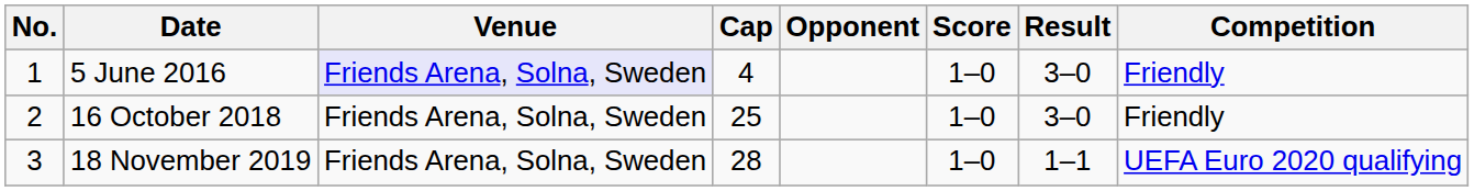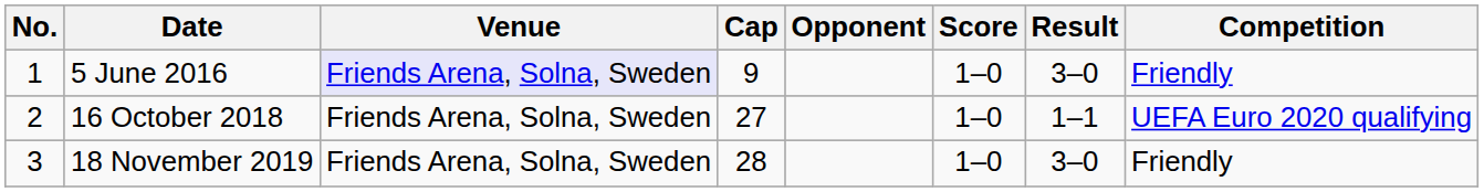 <table class="wikitable sortable">
 <tr>
 <th scope=col>No.</th>
 <th scope=col>Date</th>
 <th scope=col>Venue</th>
 <th scope=col>Cap</th>
 <th scope=col>Opponent</th>
 <th scope=col>Score</th>
 <th scope=col>Result</th>
 <th scope=col>Competition</th>
 </tr>
 <tr>
 <td align=center>1</td>
 <td>5 June 2016</td>
 <td style="background: lavender;"><a href='#'>Friends Arena</a>, <a href='#'>Solna</a>, Sweden</td>
-<td style="text-align: center;">4</td>
+<td style="text-align: center;">9</td>
 <td></td>
 <td align=center>1–0</td>
 <td align=center>3–0</td>
 <td><a href='#'>Friendly</a></td>
 </tr>
 <tr>
 <td align=center>2</td>
 <td>16 October 2018</td>
 <td>Friends Arena, Solna, Sweden</td>
-<td style="text-align: center;">25</td>
+<td style="text-align: center;">27</td>
 <td></td>
 <td align=center>1–0</td>
-<td align=center>3–0</td>
-<td>Friendly</td>
+<td align=center>1–1</td>
+<td><a href='#'>UEFA Euro 2020 qualifying</a></td>
 </tr>
 <tr>
 <td align=center>3</td>
 <td>18 November 2019</td>
 <td>Friends Arena, Solna, Sweden</td>
 <td style="text-align: center;">28</td>
 <td></td>
 <td align=center>1–0</td>
-<td align=center>1–1</td>
-<td><a href='#'>UEFA Euro 2020 qualifying</a></td>
+<td align=center>3–0</td>
+<td>Friendly</td>
 </tr>
 </table>
